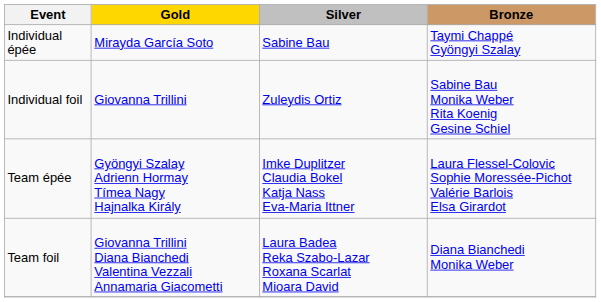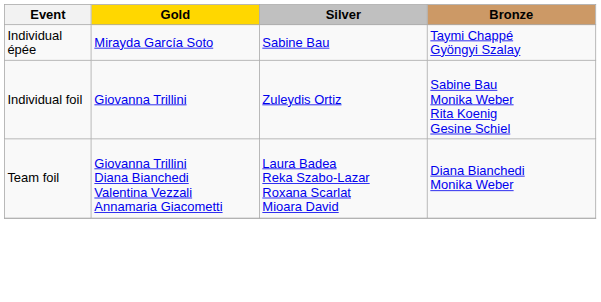 <table class="wikitable">
 <tr>
 <th width="100">Event</th>
 <th style="background-color:gold;" width="200"> Gold</th>
 <th style="background-color:silver;" width="200"> Silver</th>
 <th style="background-color:#CC9966;" width="200"> Bronze</th>
 </tr>
 <tr>
 <td>Individual épée</td>
 <td> <a href='#'>Mirayda García Soto</a></td>
 <td> <a href='#'>Sabine Bau</a></td>
 <td> <a href='#'>Taymi Chappé</a> <br>  <a href='#'>Gyöngyi Szalay</a></td>
 </tr>
 <tr>
 <td>Individual foil</td>
 <td> <a href='#'>Giovanna Trillini</a></td>
 <td> <a href='#'>Zuleydis Ortiz</a></td>
 <td> <br> <a href='#'>Sabine Bau</a> <br> <a href='#'>Monika Weber</a> <br> <a href='#'>Rita Koenig</a> <br> <a href='#'>Gesine Schiel</a></td>
 </tr>
 <tr>
-<td>Team épée</td>
-<td> <br> <a href='#'>Gyöngyi Szalay</a> <br> <a href='#'>Adrienn Hormay</a> <br> <a href='#'>Tímea Nagy</a> <br> <a href='#'>Hajnalka Király</a></td>
-<td> <br> <a href='#'>Imke Duplitzer</a> <br> <a href='#'>Claudia Bokel</a> <br> <a href='#'>Katja Nass</a> <br> <a href='#'>Eva-Maria Ittner</a></td>
-<td> <br> <a href='#'>Laura Flessel-Colovic</a> <br> <a href='#'>Sophie Moressée-Pichot</a> <br> <a href='#'>Valérie Barlois</a> <br> <a href='#'>Elsa Girardot</a></td>
-</tr>
-<tr>
 <td>Team foil</td>
 <td> <br> <a href='#'>Giovanna Trillini</a> <br> <a href='#'>Diana Bianchedi</a> <br> <a href='#'>Valentina Vezzali</a> <br> <a href='#'>Annamaria Giacometti</a></td>
 <td> <br> <a href='#'>Laura Badea</a> <br> <a href='#'>Reka Szabo-Lazar</a> <br> <a href='#'>Roxana Scarlat</a> <br> <a href='#'>Mioara David</a></td>
 <td> <a href='#'>Diana Bianchedi</a> <br>  <a href='#'>Monika Weber</a></td>
 </tr>
 <tr>
 </tr>
 </table>
